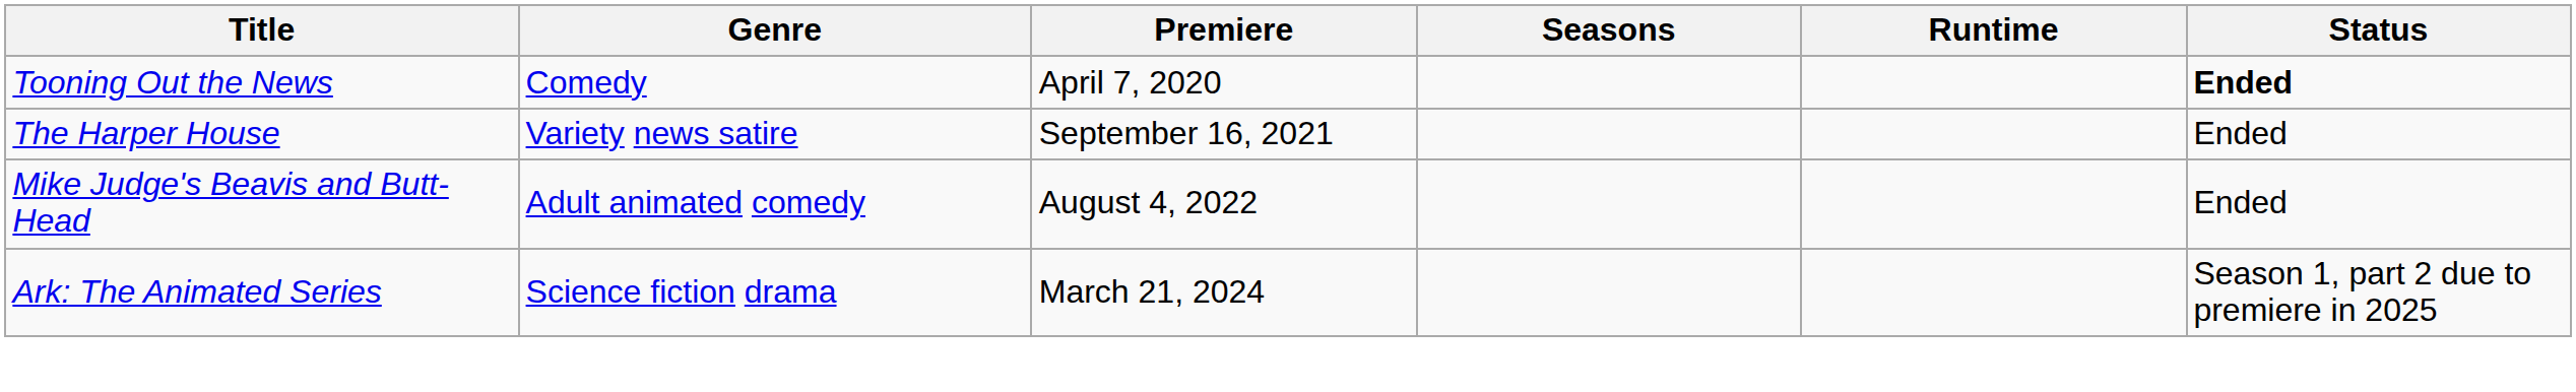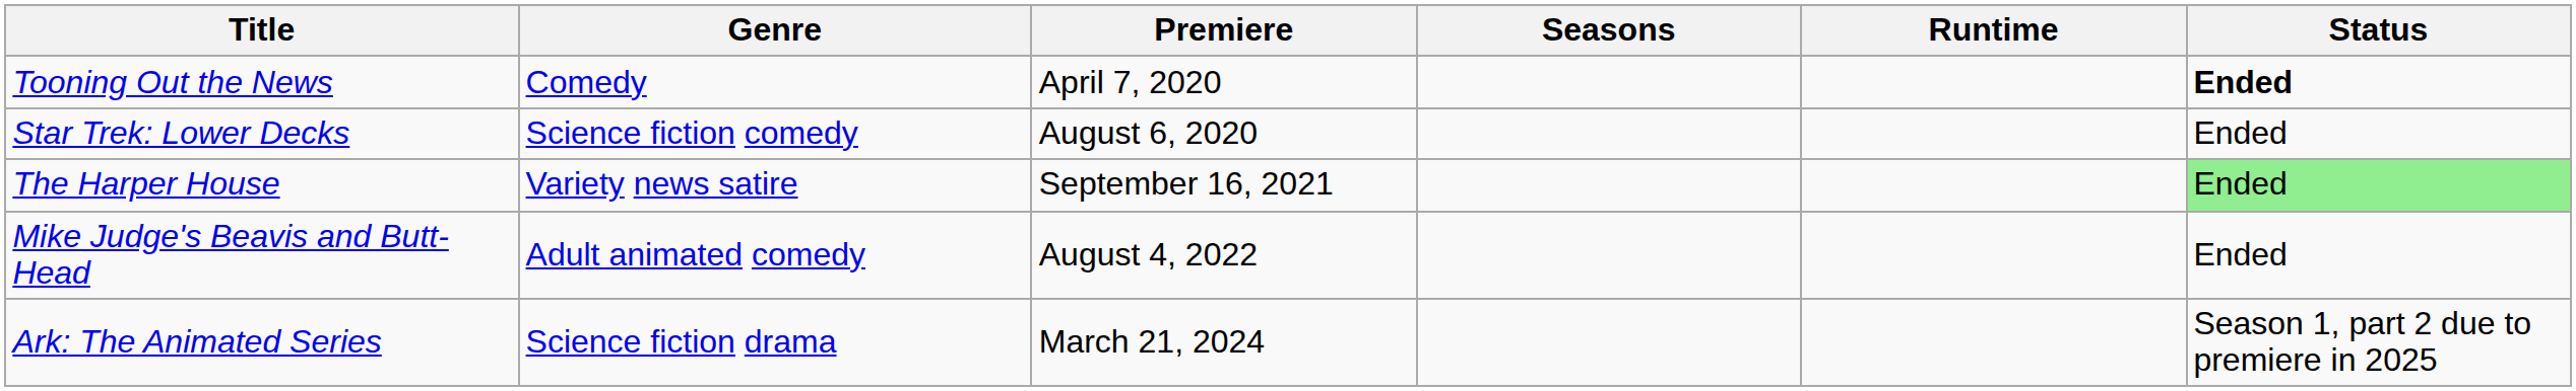 <table class="wikitable sortable" style="width:100%;">
 <tr>
 <th style="width:20%;">Title</th>
 <th style="width:20%;">Genre</th>
 <th style="width:15%;">Premiere</th>
 <th style="width:15%;">Seasons</th>
 <th style="width:15%;">Runtime</th>
 <th style="width:15%;">Status</th>
 </tr>
 <tr>
 <td><em><a href='#'>Tooning Out the News</a></em></td>
 <td><a href='#'>Comedy</a></td>
 <td>April 7, 2020</td>
 <td></td>
 <td></td>
 <td><strong>Ended</strong></td>
 </tr>
 <tr>
+<td><em><a href='#'>Star Trek: Lower Decks</a></em></td>
+<td><a href='#'>Science fiction</a> <a href='#'>comedy</a></td>
+<td>August 6, 2020</td>
+<td></td>
+<td></td>
+<td>Ended</td>
+</tr>
+<tr>
 <td><em><a href='#'>The Harper House</a></em></td>
 <td><a href='#'>Variety</a> <a href='#'>news satire</a></td>
 <td>September 16, 2021</td>
 <td></td>
 <td></td>
-<td>Ended</td>
+<td style="background: lightgreen;">Ended</td>
 </tr>
 <tr>
 <td><em><a href='#'>Mike Judge's Beavis and Butt-Head</a></em></td>
 <td><a href='#'>Adult animated</a> <a href='#'>comedy</a></td>
 <td>August 4, 2022</td>
 <td></td>
 <td></td>
 <td>Ended</td>
 </tr>
 <tr>
 <td><em><a href='#'>Ark: The Animated Series</a></em></td>
 <td><a href='#'>Science fiction</a> <a href='#'>drama</a></td>
 <td>March 21, 2024</td>
 <td></td>
 <td></td>
 <td>Season 1, part 2 due to premiere in 2025</td>
 </tr>
 <tr>
 </tr>
 </table>
